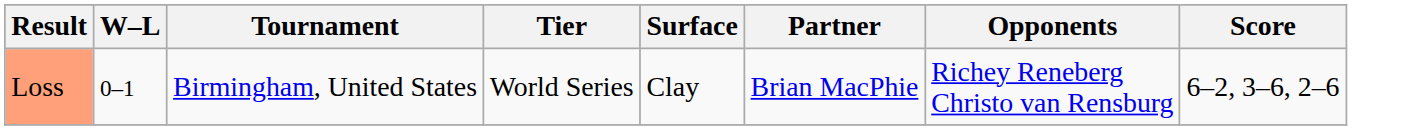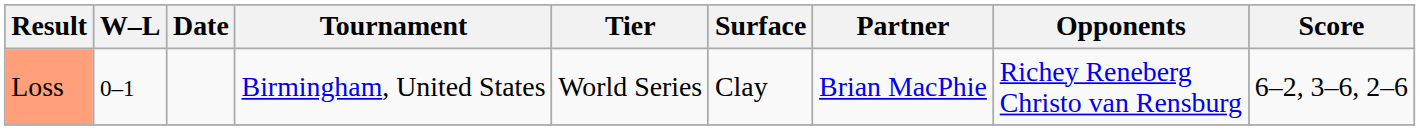 <table class="sortable wikitable">
 <tr>
 <th>Result</th>
 <th class="unsortable">W–L</th>
+<th>Date</th>
 <th>Tournament</th>
 <th>Tier</th>
 <th>Surface</th>
 <th>Partner</th>
 <th>Opponents</th>
 <th class="unsortable">Score</th>
 </tr>
 <tr>
 <td style="background:#ffa07a;">Loss</td>
 <td><small>0–1</small></td>
+<td><a href='#'></a></td>
 <td><a href='#'>Birmingham</a>, United States</td>
 <td>World Series</td>
 <td>Clay</td>
 <td> <a href='#'>Brian MacPhie</a></td>
 <td> <a href='#'>Richey Reneberg</a> <br>  <a href='#'>Christo van Rensburg</a></td>
 <td>6–2, 3–6, 2–6</td>
 </tr>
 </table>
